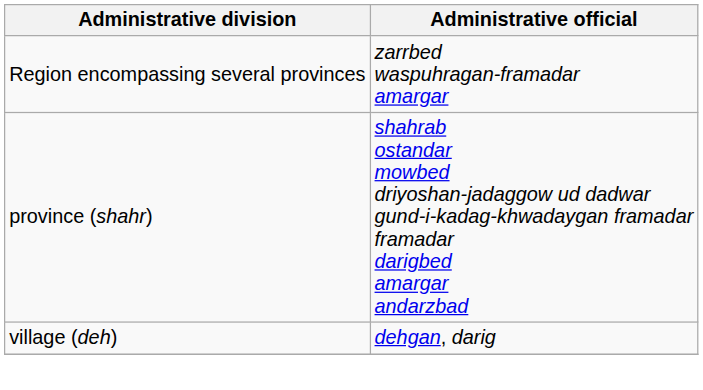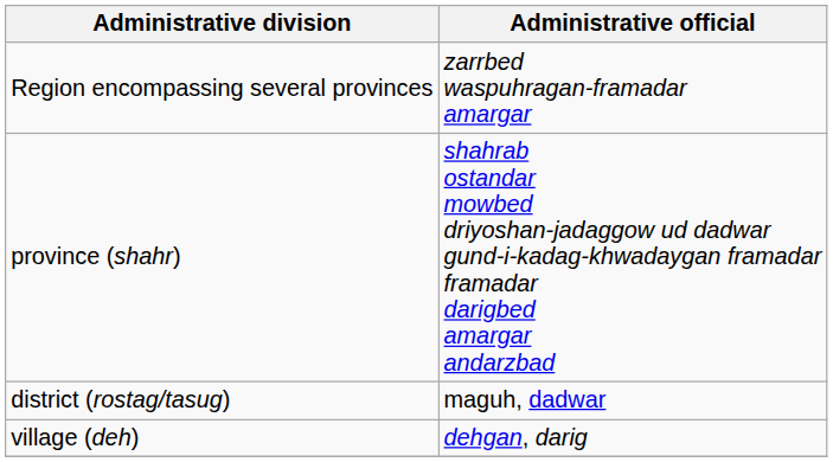 <table class="wikitable sortable">
 <tr>
 <th>Administrative division</th>
 <th>Administrative official</th>
 </tr>
 <tr>
 <td>Region encompassing several provinces</td>
 <td><em>zarrbed<br>waspuhragan-framadar<br><a href='#'>amargar</a></em></td>
 </tr>
 <tr>
 <td>province (<em>shahr</em>)</td>
 <td><em><a href='#'>shahrab</a><br><a href='#'>ostandar</a><br><a href='#'>mowbed</a><br>driyoshan-jadaggow ud dadwar<br>gund-i-kadag-khwadaygan framadar<br>framadar<br><a href='#'>darigbed</a><br><a href='#'>amargar</a><br><a href='#'>andarzbad</a></em></td>
 </tr>
 <tr>
+<td>district (<em>rostag/tasug</em>)</td>
+<td>maguh, <a href='#'>dadwar</a></td>
+</tr>
+<tr>
 <td>village (<em>deh</em>)</td>
 <td><em><a href='#'>dehgan</a></em>, <em>darig</em></td>
 </tr>
 <tr>
 </tr>
 </table>
